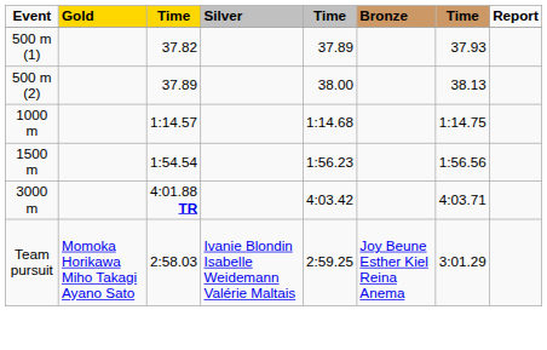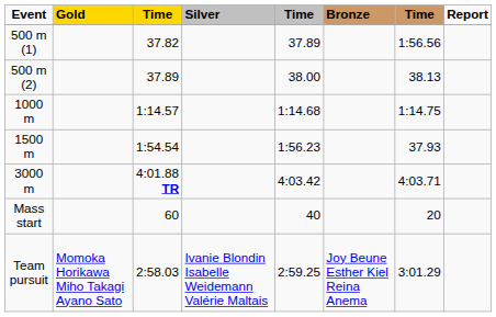 <table class="wikitable">
 <tr>
 <td width="80" align="center"><strong>Event</strong></td>
 <td width="240" bgcolor="gold"><strong>Gold</strong></td>
 <td width="50" bgcolor="gold" align="center"><strong>Time</strong></td>
 <td width="240" bgcolor="silver"><strong>Silver</strong></td>
 <td width="50" bgcolor="silver" align="center"><strong>Time</strong></td>
 <td width="240" bgcolor="#CC9966"><strong>Bronze</strong></td>
 <td width="50" bgcolor="#CC9966" align="center"><strong>Time</strong></td>
 <td width="50" align="center"><strong>Report</strong></td>
 </tr>
 <tr bgcolor="#cccccc">
 </tr>
 <tr>
 <td align="center">500 m (1)</td>
 <td></td>
 <td align="right">37.82</td>
 <td></td>
 <td align="right">37.89</td>
 <td></td>
-<td align="right">37.93</td>
+<td align="right">1:56.56</td>
 <td align="center"></td>
 </tr>
 <tr>
 <td align="center">500 m (2)</td>
 <td></td>
 <td align="right">37.89</td>
 <td></td>
 <td align="right">38.00</td>
 <td></td>
 <td align="right">38.13</td>
 <td align="center"></td>
 </tr>
 <tr>
 <td align="center">1000 m</td>
 <td></td>
 <td align="right">1:14.57</td>
 <td></td>
 <td align="right">1:14.68</td>
 <td></td>
 <td align="right">1:14.75</td>
 <td align="center"></td>
 </tr>
 <tr>
 <td align="center">1500 m</td>
 <td></td>
 <td align="right">1:54.54</td>
 <td></td>
 <td align="right">1:56.23</td>
 <td></td>
-<td align="right">1:56.56</td>
+<td align="right">37.93</td>
 <td align="center"></td>
 </tr>
 <tr>
 <td align="center">3000 m</td>
 <td></td>
 <td align="right">4:01.88<br><strong><a href='#'>TR</a></strong></td>
 <td></td>
 <td align="right">4:03.42</td>
 <td></td>
 <td align="right">4:03.71</td>
 <td align="center"></td>
 </tr>
 <tr>
+<td align="center">Mass start</td>
+<td></td>
+<td align="right">60</td>
+<td></td>
+<td align="right">40</td>
+<td></td>
+<td align="right">20</td>
+<td align="center"></td>
+</tr>
+<tr>
 <td align="center">Team pursuit</td>
 <td><br><a href='#'>Momoka Horikawa</a><br><a href='#'>Miho Takagi</a><br><a href='#'>Ayano Sato</a></td>
 <td align="right">2:58.03</td>
 <td><br><a href='#'>Ivanie Blondin</a><br><a href='#'>Isabelle Weidemann</a><br><a href='#'>Valérie Maltais</a></td>
 <td align="right">2:59.25</td>
 <td><br><a href='#'>Joy Beune</a><br><a href='#'>Esther Kiel</a><br><a href='#'>Reina Anema</a></td>
 <td align="right">3:01.29</td>
 <td align="center"></td>
 </tr>
 </table>
